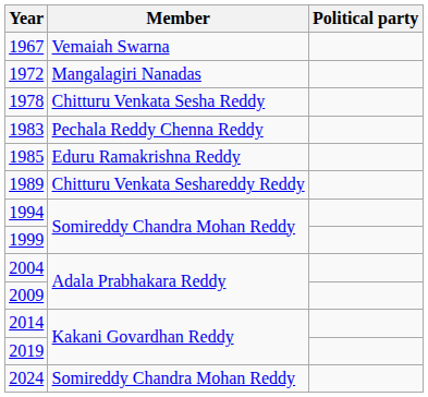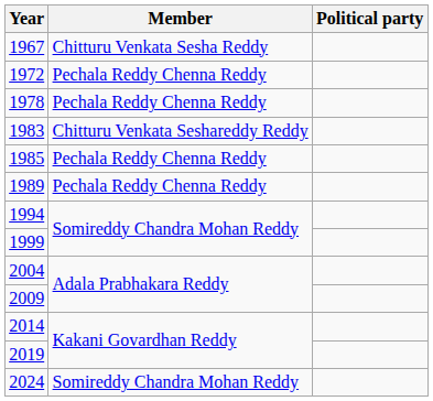 <table class="wikitable sortable">
 <tr>
 <th>Year</th>
 <th>Member</th>
 <th colspan="2">Political party</th>
 </tr>
 <tr>
 <td><a href='#'>1967</a></td>
-<td><a href='#'>Vemaiah Swarna</a></td>
+<td><a href='#'>Chitturu Venkata Sesha Reddy</a></td>
 <td></td>
 </tr>
 <tr>
 <td><a href='#'>1972</a></td>
-<td><a href='#'>Mangalagiri Nanadas</a></td>
+<td><a href='#'>Pechala Reddy Chenna Reddy</a></td>
 <td></td>
 </tr>
 <tr>
 <td><a href='#'>1978</a></td>
-<td><a href='#'>Chitturu Venkata Sesha Reddy</a></td>
+<td><a href='#'>Pechala Reddy Chenna Reddy</a></td>
 </tr>
 <tr>
 <td><a href='#'>1983</a></td>
-<td><a href='#'>Pechala Reddy Chenna Reddy</a></td>
+<td><a href='#'>Chitturu Venkata Seshareddy Reddy</a></td>
 <td></td>
 </tr>
 <tr>
 <td><a href='#'>1985</a></td>
-<td><a href='#'>Eduru Ramakrishna Reddy</a></td>
+<td><a href='#'>Pechala Reddy Chenna Reddy</a></td>
 </tr>
 <tr>
 <td><a href='#'>1989</a></td>
-<td><a href='#'>Chitturu Venkata Seshareddy Reddy</a></td>
+<td><a href='#'>Pechala Reddy Chenna Reddy</a></td>
 <td></td>
 </tr>
 <tr>
 <td><a href='#'>1994</a></td>
 <td rowspan=2><a href='#'>Somireddy Chandra Mohan Reddy</a></td>
 <td></td>
 </tr>
 <tr>
 <td><a href='#'>1999</a></td>
 </tr>
 <tr>
 <td><a href='#'>2004</a></td>
 <td rowspan=2><a href='#'>Adala Prabhakara Reddy</a></td>
 <td></td>
 </tr>
 <tr>
 <td><a href='#'>2009</a></td>
 </tr>
 <tr>
 <td><a href='#'>2014</a></td>
 <td rowspan=2><a href='#'>Kakani Govardhan Reddy</a></td>
 <td></td>
 </tr>
 <tr>
 <td><a href='#'>2019</a></td>
 </tr>
 <tr>
 <td><a href='#'>2024</a></td>
 <td rowspan =1><a href='#'>Somireddy Chandra Mohan Reddy</a></td>
 <td></td>
 </tr>
 </table>
